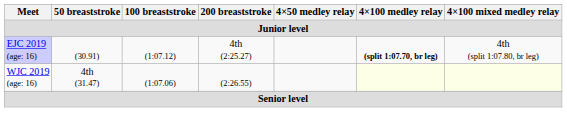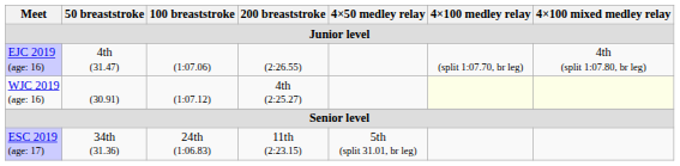 <table class="sortable wikitable">
 <tr>
 <th>Meet</th>
 <th class="unsortable">50 breaststroke</th>
 <th class="unsortable">100 breaststroke</th>
 <th class="unsortable">200 breaststroke</th>
 <th class="unsortable">4×50 medley relay</th>
 <th class="unsortable">4×100 medley relay</th>
 <th class="unsortable">4×100 mixed medley relay</th>
 </tr>
 <tr bgcolor="#DDDDDD">
 <td colspan="7" align="center"><strong>Junior level</strong></td>
 </tr>
 <tr>
 <td style="background:#ccccff"><a href='#'>EJC 2019</a><br><small>(age: 16)</small></td>
-<td align="center"><br><small>(30.91)</small></td>
-<td align="center"><br><small>(1:07.12)</small></td>
-<td align="center">4th<br><small>(2:25.27)</small></td>
+<td align="center">4th<br><small>(31.47)</small></td>
+<td align="center"><br><small>(1:07.06)</small></td>
+<td align="center"><br><small>(2:26.55)</small></td>
 <td></td>
-<td align="center"><strong><br><small>(split 1:07.70, br leg)</small></strong></td>
+<td align="center"><br><small>(split 1:07.70, br leg)</small></td>
 <td align="center">4th<br><small>(split 1:07.80, br leg)</small></td>
 </tr>
 <tr>
 <td><a href='#'>WJC 2019</a><br><small>(age: 16)</small></td>
-<td align="center">4th<br><small>(31.47)</small></td>
-<td align="center"><br><small>(1:07.06)</small></td>
-<td align="center"><br><small>(2:26.55)</small></td>
+<td align="center"><br><small>(30.91)</small></td>
+<td align="center"><br><small>(1:07.12)</small></td>
+<td align="center">4th<br><small>(2:25.27)</small></td>
 <td></td>
 <td style="background:#fdffe7"></td>
 <td style="background:#fdffe7"></td>
 </tr>
 <tr bgcolor="#DDDDDD">
 <td colspan="7" align="center"><strong>Senior level</strong></td>
 </tr>
+<tr>
+<td style="background:#ccccff"><a href='#'>ESC 2019</a><br><small>(age: 17)</small></td>
+<td align="center">34th<br><small>(31.36)</small></td>
+<td align="center">24th<br><small>(1:06.83)</small></td>
+<td align="center">11th<br><small>(2:23.15)</small></td>
+<td align="center">5th<br><small>(split 31.01, br leg)</small></td>
+<td></td>
+<td></td>
+</tr>
 </table>
